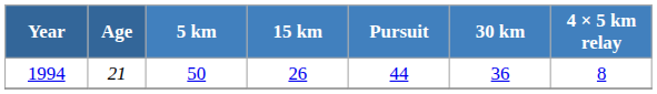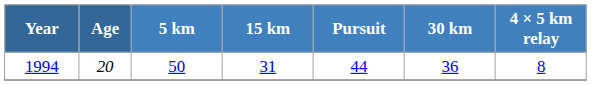 <table class="wikitable" style="font-size:95%; text-align:center; border:grey solid 1px; border-collapse:collapse; background:#ffffff;">
 <tr>
 <th style="background-color:#369; color:white; width:60px;"> Year </th>
 <th style="background-color:#369; color:white; width:40px;"> Age </th>
 <th style="background-color:#4180be; color:white; width:75px;"> 5 km </th>
 <th style="background-color:#4180be; color:white; width:75px;"> 15 km </th>
 <th style="background-color:#4180be; color:white; width:75px;"> Pursuit </th>
 <th style="background-color:#4180be; color:white; width:75px;"> 30 km </th>
 <th style="background-color:#4180be; color:white; width:75px;"> 4 × 5 km <br> relay </th>
 </tr>
 <tr>
 <td><a href='#'>1994</a></td>
-<td><em>21</em></td>
+<td><em>20</em></td>
 <td><a href='#'>50</a></td>
-<td><a href='#'>26</a></td>
+<td><a href='#'>31</a></td>
 <td><a href='#'>44</a></td>
 <td><a href='#'>36</a></td>
 <td><a href='#'>8</a></td>
 </tr>
 <tr>
 </tr>
 </table>
